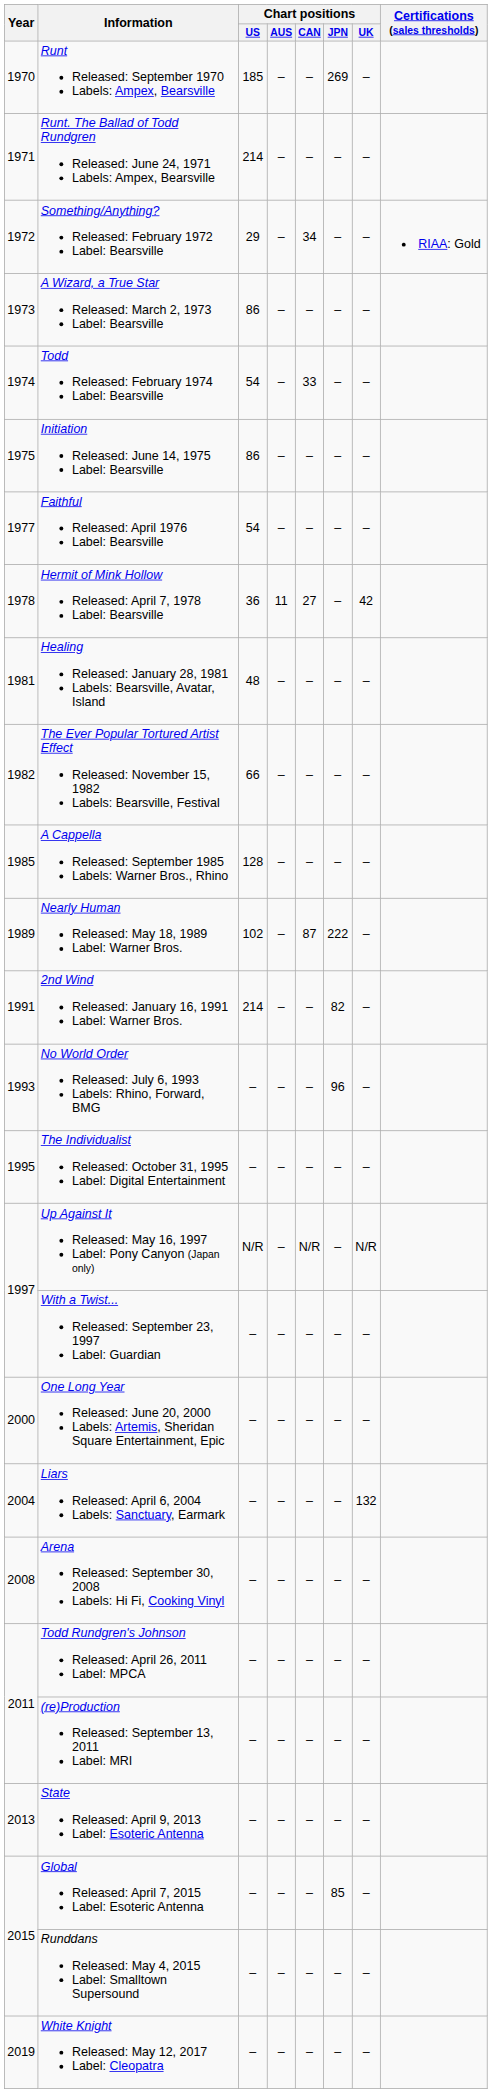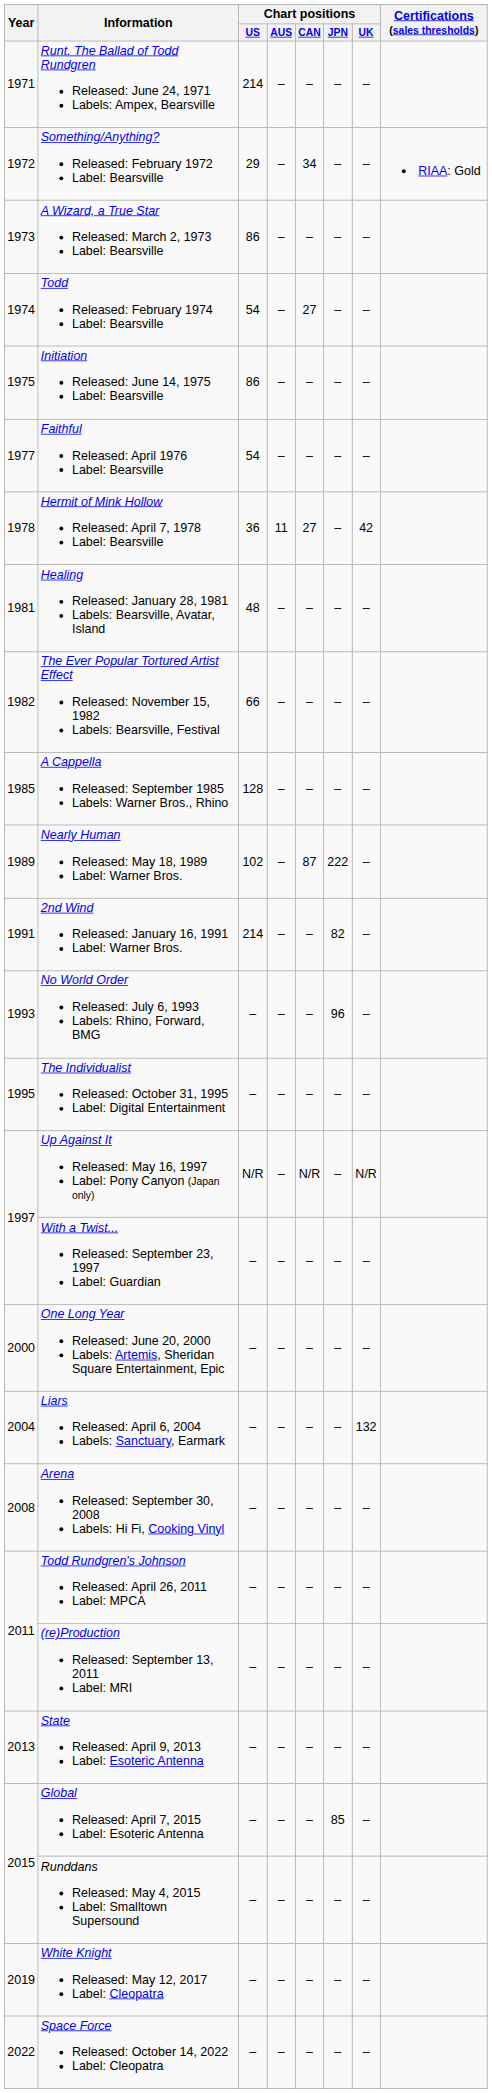 <table class="wikitable" style=text-align:center;>
 <tr>
 <th rowspan="2">Year</th>
 <th rowspan="2" width="250">Information</th>
 <th colspan="5">Chart positions</th>
 <th width="130" rowspan="2"><a href='#'>Certifications</a><br><small>(<a href='#'>sales thresholds</a>)</small></th>
 </tr>
 <tr style="font-size:smaller;">
 <th width="30"><a href='#'>US</a><br></th>
 <th width="30"><a href='#'>AUS</a><br></th>
 <th width="30"><a href='#'>CAN</a><br></th>
 <th width="30"><a href='#'>JPN</a><br></th>
 <th width="30"><a href='#'>UK</a><br></th>
-</tr>
-<tr>
-<td>1970</td>
-<td align="left"><em><a href='#'>Runt</a></em><br><ul><li>Released: September 1970</li><li>Labels: <a href='#'>Ampex</a>, <a href='#'>Bearsville</a></li></ul></td>
-<td>185</td>
-<td>–</td>
-<td>–</td>
-<td>269</td>
-<td>–</td>
-<td></td>
 </tr>
 <tr>
 <td>1971</td>
 <td align="left"><em><a href='#'>Runt. The Ballad of Todd Rundgren</a></em><br><ul><li>Released: June 24, 1971</li><li>Labels: Ampex, Bearsville</li></ul></td>
 <td>214<br></td>
 <td>–</td>
 <td>–</td>
 <td>–</td>
 <td>–</td>
 <td></td>
 </tr>
 <tr>
 <td>1972</td>
 <td align="left"><em><a href='#'>Something/Anything?</a></em><br><ul><li>Released: February 1972</li><li>Label: Bearsville</li></ul></td>
 <td>29</td>
 <td>–</td>
 <td>34</td>
 <td>–</td>
 <td>–</td>
 <td><br><ul><li><a href='#'>RIAA</a>: Gold</li></ul></td>
 </tr>
 <tr>
 <td>1973</td>
 <td align="left"><em><a href='#'>A Wizard, a True Star</a></em><br><ul><li>Released: March 2, 1973</li><li>Label: Bearsville</li></ul></td>
 <td>86</td>
 <td>–</td>
 <td>–</td>
 <td>–</td>
 <td>–</td>
 <td></td>
 </tr>
 <tr>
 <td>1974</td>
 <td align="left"><em><a href='#'>Todd</a></em><br><ul><li>Released: February 1974</li><li>Label: Bearsville</li></ul></td>
 <td>54</td>
 <td>–</td>
-<td>33</td>
+<td>27</td>
 <td>–</td>
 <td>–</td>
 <td></td>
 </tr>
 <tr>
 <td>1975</td>
 <td align="left"><em><a href='#'>Initiation</a></em><br><ul><li>Released: June 14, 1975</li><li>Label: Bearsville</li></ul></td>
 <td>86</td>
 <td>–</td>
 <td>–</td>
 <td>–</td>
 <td>–</td>
 <td></td>
 </tr>
 <tr>
 <td>1977</td>
 <td align="left"><em><a href='#'>Faithful</a></em><br><ul><li>Released: April 1976</li><li>Label: Bearsville</li></ul></td>
 <td>54</td>
 <td>–</td>
 <td>–</td>
 <td>–</td>
 <td>–</td>
 <td></td>
 </tr>
 <tr>
 <td>1978</td>
 <td align="left"><em><a href='#'>Hermit of Mink Hollow</a></em><br><ul><li>Released: April 7, 1978</li><li>Label: Bearsville</li></ul></td>
 <td>36</td>
 <td>11</td>
 <td>27</td>
 <td>–</td>
 <td>42<br></td>
 <td></td>
 </tr>
 <tr>
 <td>1981</td>
 <td align="left"><em><a href='#'>Healing</a></em><br><ul><li>Released: January 28, 1981</li><li>Labels: Bearsville, Avatar, Island</li></ul></td>
 <td>48</td>
 <td>–</td>
 <td>–</td>
 <td>–</td>
 <td>–</td>
 <td></td>
 </tr>
 <tr>
 <td>1982</td>
 <td align="left"><em><a href='#'>The Ever Popular Tortured Artist Effect</a></em><br><ul><li>Released: November 15, 1982</li><li>Labels: Bearsville, Festival</li></ul></td>
 <td>66</td>
 <td>–</td>
 <td>–</td>
 <td>–</td>
 <td>–</td>
 <td></td>
 </tr>
 <tr>
 <td>1985</td>
 <td align="left"><em><a href='#'>A Cappella</a></em><br><ul><li>Released: September 1985</li><li>Labels: Warner Bros., Rhino</li></ul></td>
 <td>128</td>
 <td>–</td>
 <td>–</td>
 <td>–</td>
 <td>–</td>
 <td></td>
 </tr>
 <tr>
 <td>1989</td>
 <td align="left"><em><a href='#'>Nearly Human</a></em><br><ul><li>Released: May 18, 1989</li><li>Label: Warner Bros.</li></ul></td>
 <td>102</td>
 <td>–</td>
 <td>87</td>
 <td>222</td>
 <td>–</td>
 <td></td>
 </tr>
 <tr>
 <td>1991</td>
 <td align="left"><em><a href='#'>2nd Wind</a></em><br><ul><li>Released: January 16, 1991</li><li>Label: Warner Bros.</li></ul></td>
 <td>214<br></td>
 <td>–</td>
 <td>–</td>
 <td>82</td>
 <td>–</td>
 <td></td>
 </tr>
 <tr>
 <td>1993</td>
 <td align="left"><em><a href='#'>No World Order</a></em><br><ul><li>Released: July 6, 1993</li><li>Labels: Rhino, Forward, BMG</li></ul></td>
 <td>–</td>
 <td>–</td>
 <td>–</td>
 <td>96</td>
 <td>–</td>
 <td></td>
 </tr>
 <tr>
 <td>1995</td>
 <td align="left"><em><a href='#'>The Individualist</a></em><br><ul><li>Released: October 31, 1995</li><li>Label: Digital Entertainment</li></ul></td>
 <td>–</td>
 <td>–</td>
 <td>–</td>
 <td>–</td>
 <td>–</td>
 <td></td>
 </tr>
 <tr>
 <td rowspan="2">1997</td>
 <td align="left"><em><a href='#'>Up Against It</a></em><br><ul><li>Released: May 16, 1997</li><li>Label: Pony Canyon <small>(Japan only)</small></li></ul></td>
 <td>N/R</td>
 <td>–</td>
 <td>N/R</td>
 <td>–</td>
 <td>N/R</td>
 <td></td>
 </tr>
 <tr>
 <td align="left"><em><a href='#'>With a Twist...</a></em><br><ul><li>Released: September 23, 1997</li><li>Label: Guardian</li></ul></td>
 <td>–</td>
 <td>–</td>
 <td>–</td>
 <td>–</td>
 <td>–</td>
 <td></td>
 </tr>
 <tr>
 <td>2000</td>
 <td align="left"><em><a href='#'>One Long Year</a></em><br><ul><li>Released: June 20, 2000</li><li>Labels: <a href='#'>Artemis</a>, Sheridan Square Entertainment, Epic</li></ul></td>
 <td>–</td>
 <td>–</td>
 <td>–</td>
 <td>–</td>
 <td>–</td>
 <td></td>
 </tr>
 <tr>
 <td>2004</td>
 <td align="left"><em><a href='#'>Liars</a></em><br><ul><li>Released: April 6, 2004</li><li>Labels: <a href='#'>Sanctuary</a>, Earmark</li></ul></td>
 <td>–</td>
 <td>–</td>
 <td>–</td>
 <td>–</td>
 <td>132<br></td>
 <td></td>
 </tr>
 <tr>
 <td>2008</td>
 <td align="left"><em><a href='#'>Arena</a></em><br><ul><li>Released: September 30, 2008</li><li>Labels: Hi Fi, <a href='#'>Cooking Vinyl</a></li></ul></td>
 <td>–</td>
 <td>–</td>
 <td>–</td>
 <td>–</td>
 <td>–</td>
 <td></td>
 </tr>
 <tr>
 <td rowspan="2">2011</td>
 <td align="left"><em><a href='#'>Todd Rundgren's Johnson</a></em><br><ul><li>Released: April 26, 2011</li><li>Label: MPCA</li></ul></td>
 <td>–</td>
 <td>–</td>
 <td>–</td>
 <td>–</td>
 <td>–</td>
 <td></td>
 </tr>
 <tr>
 <td align="left"><em><a href='#'>(re)Production</a></em><br><ul><li>Released: September 13, 2011</li><li>Label: MRI</li></ul></td>
 <td>–</td>
 <td>–</td>
 <td>–</td>
 <td>–</td>
 <td>–</td>
 <td></td>
 </tr>
 <tr>
 <td>2013</td>
 <td align="left"><em><a href='#'>State</a></em><br><ul><li>Released: April 9, 2013</li><li>Label: <a href='#'>Esoteric Antenna</a></li></ul></td>
 <td>–</td>
 <td>–</td>
 <td>–</td>
 <td>–</td>
 <td>–</td>
 <td></td>
 </tr>
 <tr>
 <td rowspan="2">2015</td>
 <td align="left"><em><a href='#'>Global</a></em><br><ul><li>Released: April 7, 2015</li><li>Label: Esoteric Antenna</li></ul></td>
 <td>–</td>
 <td>–</td>
 <td>–</td>
 <td>85</td>
 <td>–</td>
 <td></td>
 </tr>
 <tr>
 <td align="left"><em>Runddans</em><br><ul><li>Released: May 4, 2015</li><li>Label: Smalltown Supersound</li></ul></td>
 <td>–</td>
 <td>–</td>
 <td>–</td>
 <td>–</td>
 <td>–</td>
 <td></td>
 </tr>
 <tr>
 <td>2019</td>
 <td align="left"><em><a href='#'>White Knight</a></em><br><ul><li>Released: May 12, 2017</li><li>Label: <a href='#'>Cleopatra</a></li></ul></td>
 <td>–</td>
 <td>–</td>
 <td>–</td>
 <td>–</td>
 <td>–</td>
 <td></td>
 </tr>
+<tr>
+<td>2022</td>
+<td align="left"><em><a href='#'>Space Force</a></em><br><ul><li>Released: October 14, 2022</li><li>Label: Cleopatra</li></ul></td>
+<td>–</td>
+<td>–</td>
+<td>–</td>
+<td>–</td>
+<td>–</td>
+<td></td>
+</tr>
 </table>
